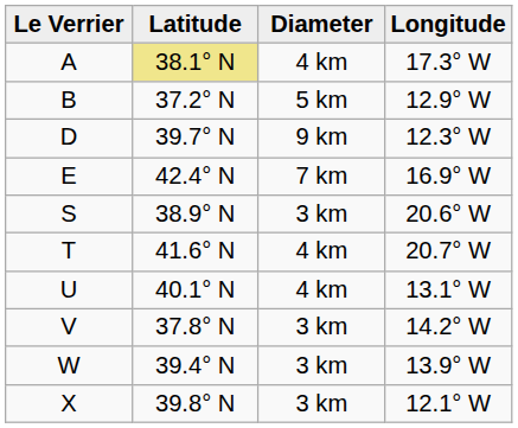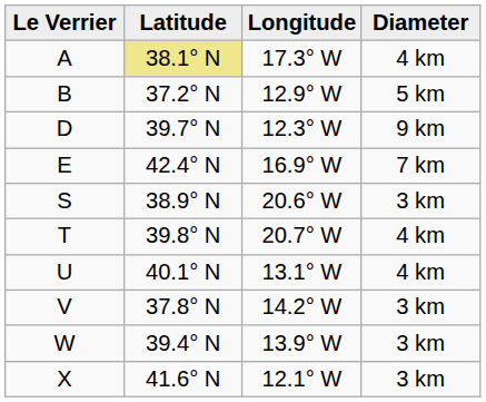 <table class="wikitable">
 <tr>
 <th width="25%" style="background:#eeeeee;">Le Verrier</th>
 <th width="25%" style="background:#eeeeee;">Latitude</th>
+<th width="25%" style="background:#eeeeee;">Longitude</th>
 <th width="25%" style="background:#eeeeee;">Diameter</th>
-<th width="25%" style="background:#eeeeee;">Longitude</th>
 </tr>
 <tr>
 <td align="center">A</td>
 <td align="center" style="background: khaki;">38.1° N</td>
+<td align="center">17.3° W</td>
 <td align="center">4 km</td>
-<td align="center">17.3° W</td>
 </tr>
 <tr>
 <td align="center">B</td>
 <td align="center">37.2° N</td>
+<td align="center">12.9° W</td>
 <td align="center">5 km</td>
-<td align="center">12.9° W</td>
 </tr>
 <tr>
 <td align="center">D</td>
 <td align="center">39.7° N</td>
+<td align="center">12.3° W</td>
 <td align="center">9 km</td>
-<td align="center">12.3° W</td>
 </tr>
 <tr>
 <td align="center">E</td>
 <td align="center">42.4° N</td>
+<td align="center">16.9° W</td>
 <td align="center">7 km</td>
-<td align="center">16.9° W</td>
 </tr>
 <tr>
 <td align="center">S</td>
 <td align="center">38.9° N</td>
+<td align="center">20.6° W</td>
 <td align="center">3 km</td>
-<td align="center">20.6° W</td>
 </tr>
 <tr>
 <td align="center">T</td>
-<td align="center">41.6° N</td>
+<td align="center">39.8° N</td>
+<td align="center">20.7° W</td>
 <td align="center">4 km</td>
-<td align="center">20.7° W</td>
 </tr>
 <tr>
 <td align="center">U</td>
 <td align="center">40.1° N</td>
+<td align="center">13.1° W</td>
 <td align="center">4 km</td>
-<td align="center">13.1° W</td>
 </tr>
 <tr>
 <td align="center">V</td>
 <td align="center">37.8° N</td>
+<td align="center">14.2° W</td>
 <td align="center">3 km</td>
-<td align="center">14.2° W</td>
 </tr>
 <tr>
 <td align="center">W</td>
 <td align="center">39.4° N</td>
+<td align="center">13.9° W</td>
 <td align="center">3 km</td>
-<td align="center">13.9° W</td>
 </tr>
 <tr>
 <td align="center">X</td>
-<td align="center">39.8° N</td>
+<td align="center">41.6° N</td>
+<td align="center">12.1° W</td>
 <td align="center">3 km</td>
-<td align="center">12.1° W</td>
 </tr>
 </table>
